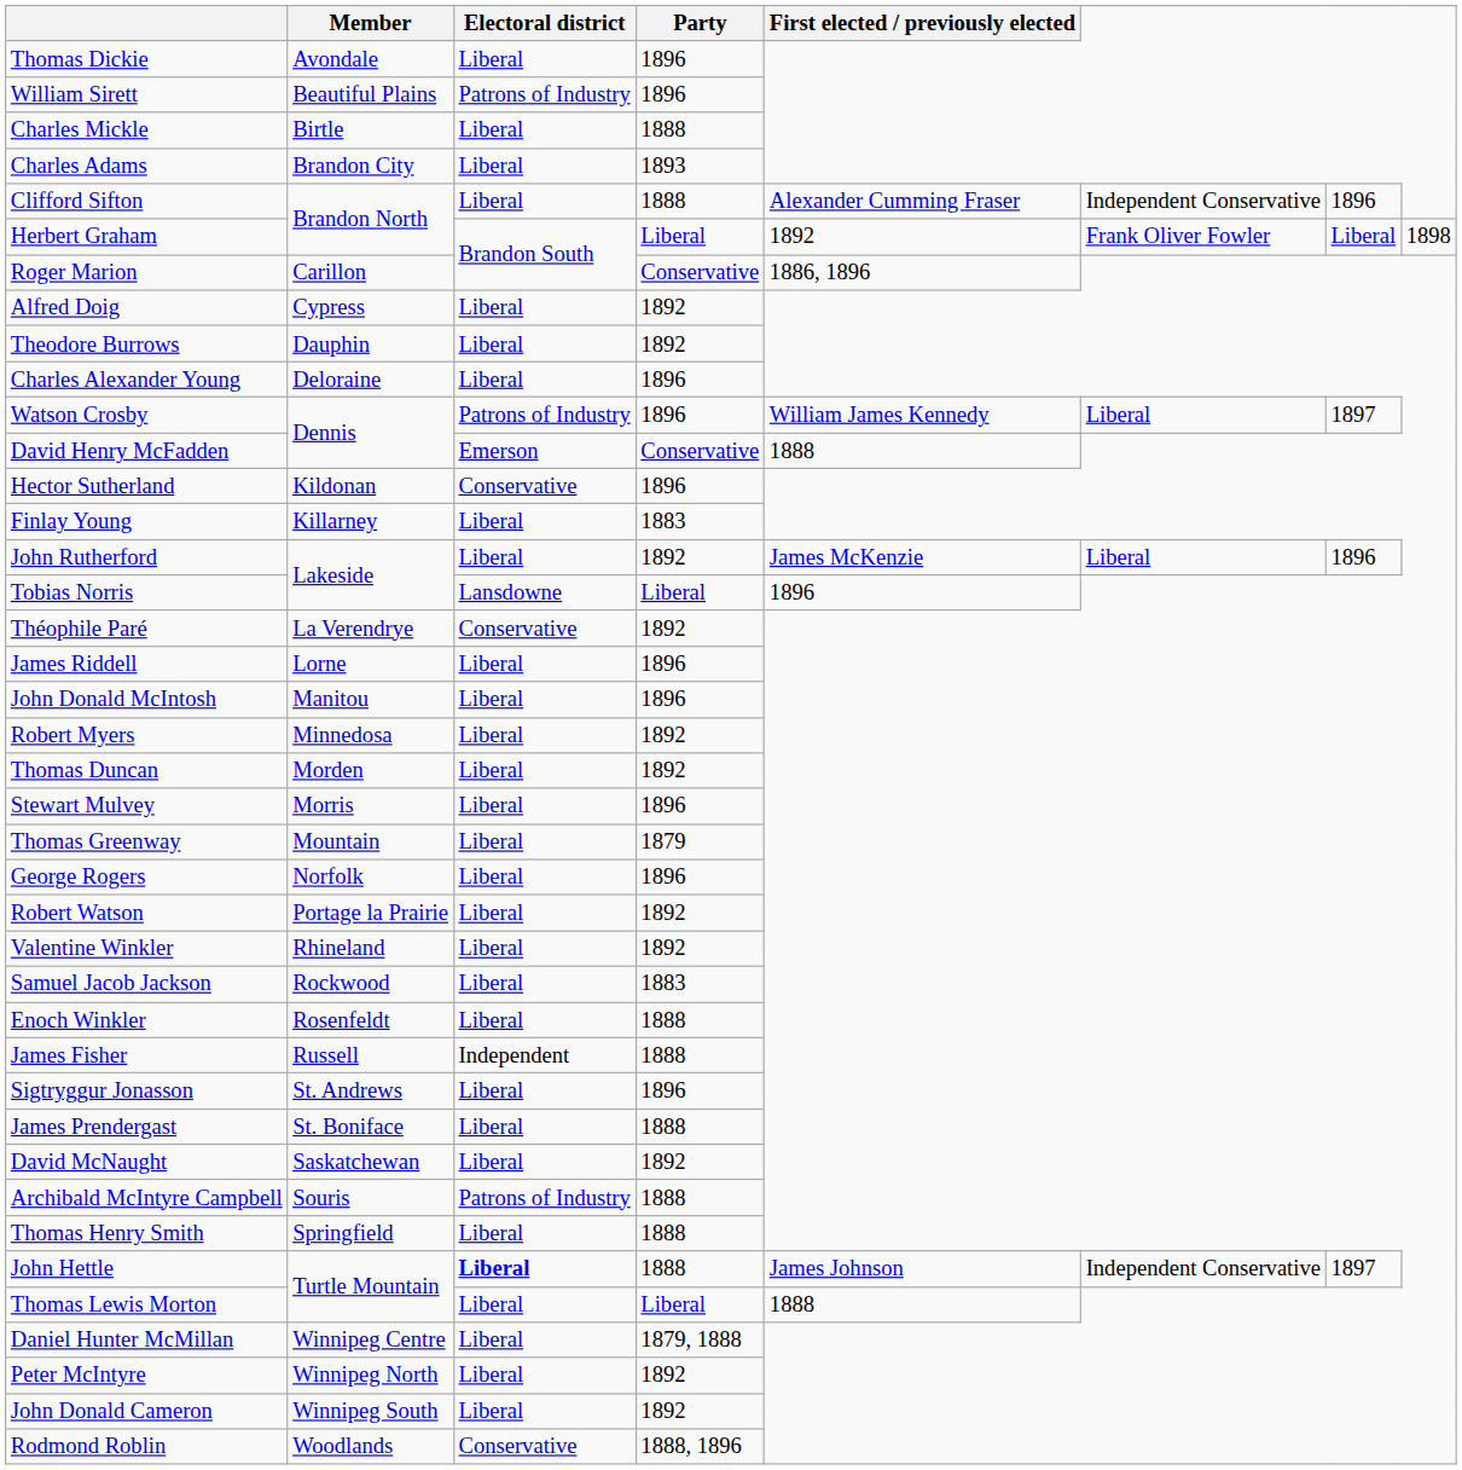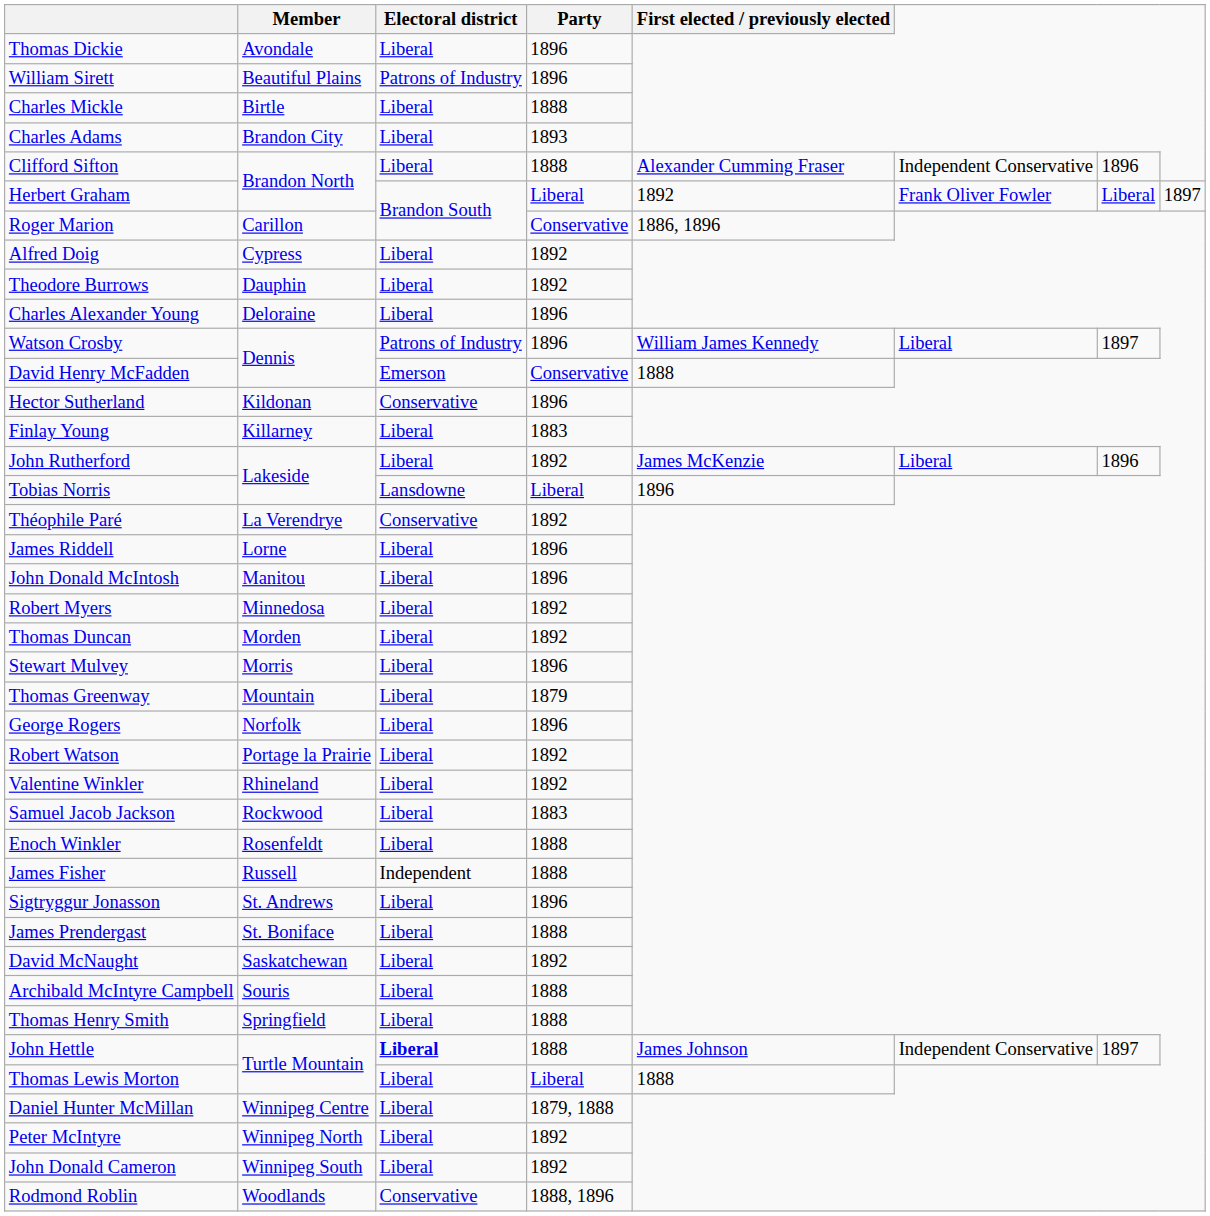 <table class="wikitable sortable">
 <tr>
 <th></th>
 <th>Member</th>
 <th>Electoral district</th>
 <th>Party</th>
 <th>First elected / previously elected</th>
 </tr>
 <tr>
 <td><a href='#'>Thomas Dickie</a></td>
 <td><a href='#'>Avondale</a></td>
 <td><a href='#'>Liberal</a></td>
 <td>1896</td>
 </tr>
 <tr>
 <td><a href='#'>William Sirett</a></td>
 <td><a href='#'>Beautiful Plains</a></td>
 <td><a href='#'>Patrons of Industry</a></td>
 <td>1896</td>
 </tr>
 <tr>
 <td><a href='#'>Charles Mickle</a></td>
 <td><a href='#'>Birtle</a></td>
 <td><a href='#'>Liberal</a></td>
 <td>1888</td>
 </tr>
 <tr>
 <td><a href='#'>Charles Adams</a></td>
 <td><a href='#'>Brandon City</a></td>
 <td><a href='#'>Liberal</a></td>
 <td>1893</td>
 </tr>
 <tr>
 <td><a href='#'>Clifford Sifton</a></td>
 <td rowspan=2><a href='#'>Brandon North</a></td>
 <td><a href='#'>Liberal</a></td>
 <td>1888<br></td>
 <td><a href='#'>Alexander Cumming Fraser</a></td>
 <td>Independent Conservative</td>
 <td>1896</td>
 </tr>
 <tr>
 <td><a href='#'>Herbert Graham</a></td>
 <td rowspan=2><a href='#'>Brandon South</a></td>
 <td><a href='#'>Liberal</a></td>
 <td>1892</td>
 <td><a href='#'>Frank Oliver Fowler</a></td>
 <td><a href='#'>Liberal</a></td>
-<td>1898</td>
+<td>1897</td>
 </tr>
 <tr>
 <td><a href='#'>Roger Marion</a></td>
 <td><a href='#'>Carillon</a></td>
 <td><a href='#'>Conservative</a></td>
 <td>1886, 1896</td>
 </tr>
 <tr>
 <td><a href='#'>Alfred Doig</a></td>
 <td><a href='#'>Cypress</a></td>
 <td><a href='#'>Liberal</a></td>
 <td>1892</td>
 </tr>
 <tr>
 <td><a href='#'>Theodore Burrows</a></td>
 <td><a href='#'>Dauphin</a></td>
 <td><a href='#'>Liberal</a></td>
 <td>1892</td>
 </tr>
 <tr>
 <td><a href='#'>Charles Alexander Young</a></td>
 <td><a href='#'>Deloraine</a></td>
 <td><a href='#'>Liberal</a></td>
 <td>1896</td>
 </tr>
 <tr>
 <td><a href='#'>Watson Crosby</a></td>
 <td rowspan=2><a href='#'>Dennis</a></td>
 <td><a href='#'>Patrons of Industry</a></td>
 <td>1896<br></td>
 <td><a href='#'>William James Kennedy</a></td>
 <td><a href='#'>Liberal</a></td>
 <td>1897</td>
 </tr>
 <tr>
 <td><a href='#'>David Henry McFadden</a></td>
 <td><a href='#'>Emerson</a></td>
 <td><a href='#'>Conservative</a></td>
 <td>1888<br></td>
 </tr>
 <tr>
 <td><a href='#'>Hector Sutherland</a></td>
 <td><a href='#'>Kildonan</a></td>
 <td><a href='#'>Conservative</a></td>
 <td>1896</td>
 </tr>
 <tr>
 <td><a href='#'>Finlay Young</a></td>
 <td><a href='#'>Killarney</a></td>
 <td><a href='#'>Liberal</a></td>
 <td>1883</td>
 </tr>
 <tr>
 <td><a href='#'>John Rutherford</a></td>
 <td rowspan=2><a href='#'>Lakeside</a></td>
 <td><a href='#'>Liberal</a></td>
 <td>1892<br></td>
 <td><a href='#'>James McKenzie</a></td>
 <td><a href='#'>Liberal</a></td>
 <td>1896</td>
 </tr>
 <tr>
 <td><a href='#'>Tobias Norris</a></td>
 <td><a href='#'>Lansdowne</a></td>
 <td><a href='#'>Liberal</a></td>
 <td>1896</td>
 </tr>
 <tr>
 <td><a href='#'>Théophile Paré</a></td>
 <td><a href='#'>La Verendrye</a></td>
 <td><a href='#'>Conservative</a></td>
 <td>1892</td>
 </tr>
 <tr>
 <td><a href='#'>James Riddell</a></td>
 <td><a href='#'>Lorne</a></td>
 <td><a href='#'>Liberal</a></td>
 <td>1896</td>
 </tr>
 <tr>
 <td><a href='#'>John Donald McIntosh</a></td>
 <td><a href='#'>Manitou</a></td>
 <td><a href='#'>Liberal</a></td>
 <td>1896</td>
 </tr>
 <tr>
 <td><a href='#'>Robert Myers</a></td>
 <td><a href='#'>Minnedosa</a></td>
 <td><a href='#'>Liberal</a></td>
 <td>1892</td>
 </tr>
 <tr>
 <td><a href='#'>Thomas Duncan</a></td>
 <td><a href='#'>Morden</a></td>
 <td><a href='#'>Liberal</a></td>
 <td>1892</td>
 </tr>
 <tr>
 <td><a href='#'>Stewart Mulvey</a></td>
 <td><a href='#'>Morris</a></td>
 <td><a href='#'>Liberal</a></td>
 <td>1896</td>
 </tr>
 <tr>
 <td><a href='#'>Thomas Greenway</a></td>
 <td><a href='#'>Mountain</a></td>
 <td><a href='#'>Liberal</a></td>
 <td>1879</td>
 </tr>
 <tr>
 <td><a href='#'>George Rogers</a></td>
 <td><a href='#'>Norfolk</a></td>
 <td><a href='#'>Liberal</a></td>
 <td>1896</td>
 </tr>
 <tr>
 <td><a href='#'>Robert Watson</a></td>
 <td><a href='#'>Portage la Prairie</a></td>
 <td><a href='#'>Liberal</a></td>
 <td>1892</td>
 </tr>
 <tr>
 <td><a href='#'>Valentine Winkler</a></td>
 <td><a href='#'>Rhineland</a></td>
 <td><a href='#'>Liberal</a></td>
 <td>1892</td>
 </tr>
 <tr>
 <td><a href='#'>Samuel Jacob Jackson</a></td>
 <td><a href='#'>Rockwood</a></td>
 <td><a href='#'>Liberal</a></td>
 <td>1883</td>
 </tr>
 <tr>
 <td><a href='#'>Enoch Winkler</a></td>
 <td><a href='#'>Rosenfeldt</a></td>
 <td><a href='#'>Liberal</a></td>
 <td>1888</td>
 </tr>
 <tr>
 <td><a href='#'>James Fisher</a></td>
 <td><a href='#'>Russell</a></td>
 <td>Independent</td>
 <td>1888</td>
 </tr>
 <tr>
 <td><a href='#'>Sigtryggur Jonasson</a></td>
 <td><a href='#'>St. Andrews</a></td>
 <td><a href='#'>Liberal</a></td>
 <td>1896</td>
 </tr>
 <tr>
 <td><a href='#'>James Prendergast</a></td>
 <td><a href='#'>St. Boniface</a></td>
 <td><a href='#'>Liberal</a></td>
 <td>1888</td>
 </tr>
 <tr>
 <td><a href='#'>David McNaught</a></td>
 <td><a href='#'>Saskatchewan</a></td>
 <td><a href='#'>Liberal</a></td>
 <td>1892</td>
 </tr>
 <tr>
 <td><a href='#'>Archibald McIntyre Campbell</a></td>
 <td><a href='#'>Souris</a></td>
-<td><a href='#'>Patrons of Industry</a></td>
+<td><a href='#'>Liberal</a></td>
 <td>1888</td>
 </tr>
 <tr>
 <td><a href='#'>Thomas Henry Smith</a></td>
 <td><a href='#'>Springfield</a></td>
 <td><a href='#'>Liberal</a></td>
 <td>1888</td>
 </tr>
 <tr>
 <td><a href='#'>John Hettle</a></td>
 <td rowspan=2><a href='#'>Turtle Mountain</a></td>
 <td><strong><a href='#'>Liberal</a></strong></td>
 <td>1888<br></td>
 <td><a href='#'>James Johnson</a></td>
 <td>Independent Conservative</td>
 <td>1897</td>
 </tr>
 <tr>
 <td><a href='#'>Thomas Lewis Morton</a></td>
 <td><a href='#'>Liberal</a></td>
 <td><a href='#'>Liberal</a></td>
 <td>1888</td>
 </tr>
 <tr>
 <td><a href='#'>Daniel Hunter McMillan</a></td>
 <td><a href='#'>Winnipeg Centre</a></td>
 <td><a href='#'>Liberal</a></td>
 <td>1879, 1888</td>
 </tr>
 <tr>
 <td><a href='#'>Peter McIntyre</a></td>
 <td><a href='#'>Winnipeg North</a></td>
 <td><a href='#'>Liberal</a></td>
 <td>1892</td>
 </tr>
 <tr>
 <td><a href='#'>John Donald Cameron</a></td>
 <td><a href='#'>Winnipeg South</a></td>
 <td><a href='#'>Liberal</a></td>
 <td>1892</td>
 </tr>
 <tr>
 <td><a href='#'>Rodmond Roblin</a></td>
 <td><a href='#'>Woodlands</a></td>
 <td><a href='#'>Conservative</a></td>
 <td>1888, 1896</td>
 </tr>
 </table>
